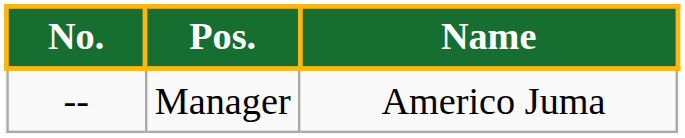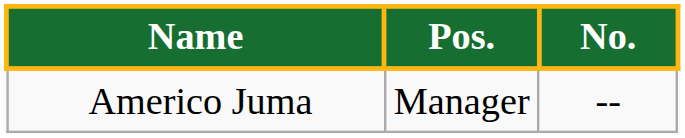 <table class="wikitable" style="text-align: center;">
 <tr>
+<th style="background:#166F31; color:#FFFFFF; border:2px solid #FFB612; width: 150px;">Name</th>
+<th style="background:#166F31; color:#FFFFFF; border:2px solid #FFB612; width: 50px;">Pos.</th>
 <th style="background:#166F31; color:#FFFFFF; border:2px solid #FFB612; width: 50px;">No.</th>
-<th style="background:#166F31; color:#FFFFFF; border:2px solid #FFB612; width: 50px;">Pos.</th>
-<th style="background:#166F31; color:#FFFFFF; border:2px solid #FFB612; width: 150px;">Name</th>
 </tr>
 <tr>
+<td> Americo Juma</td>
+<td>Manager</td>
 <td>--</td>
-<td>Manager</td>
-<td> Americo Juma</td>
 </tr>
 </table>
